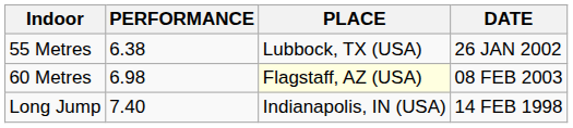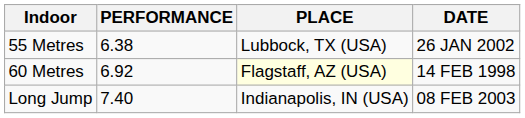 <table class="wikitable">
 <tr>
 <th>Indoor</th>
 <th>PERFORMANCE</th>
 <th>PLACE</th>
 <th>DATE</th>
 </tr>
 <tr>
 <td>55 Metres</td>
 <td>6.38</td>
 <td>Lubbock, TX (USA)</td>
 <td>26 JAN 2002</td>
 </tr>
 <tr>
 <td>60 Metres</td>
-<td>6.98</td>
+<td>6.92</td>
 <td style="background: lightyellow;">Flagstaff, AZ (USA)</td>
-<td>08 FEB 2003</td>
+<td>14 FEB 1998</td>
 </tr>
 <tr>
 <td>Long Jump</td>
 <td>7.40</td>
 <td>Indianapolis, IN (USA)</td>
-<td>14 FEB 1998</td>
+<td>08 FEB 2003</td>
 </tr>
 </table>
